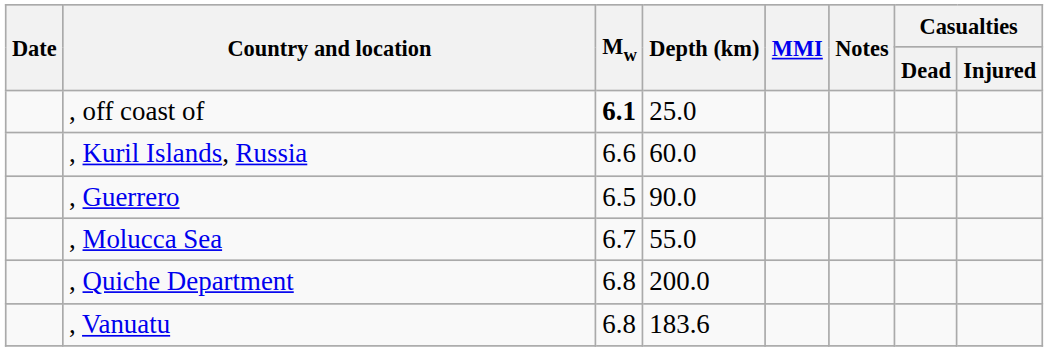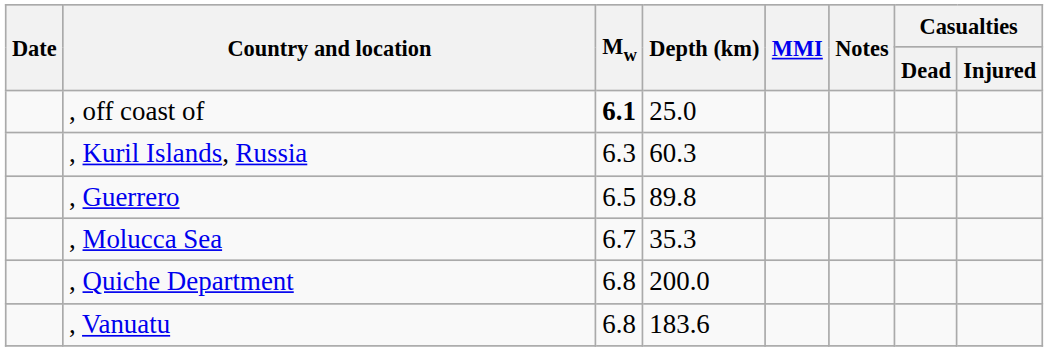 <table class="wikitable sortable sort-under" style="border:1px black; margin-left:1em;">
 <tr>
 <th rowspan="2"><small>Date</small></th>
 <th rowspan="2" style="width: 310px"><small>Country and location</small></th>
 <th rowspan="2"><small>M<sub>w</sub></small></th>
 <th rowspan="2"><small>Depth (km)</small></th>
 <th rowspan="2"><small><a href='#'>MMI</a></small></th>
 <th rowspan="2" class="unsortable"><small>Notes</small></th>
 <th colspan="2"><small>Casualties</small></th>
 </tr>
 <tr>
 <th><small>Dead</small></th>
 <th><small>Injured</small></th>
 </tr>
 <tr>
 <td></td>
 <td>, off coast of</td>
 <td><strong>6.1</strong></td>
 <td>25.0</td>
 <td></td>
 <td></td>
 <td></td>
 <td></td>
 </tr>
 <tr>
 <td></td>
 <td>, <a href='#'>Kuril Islands</a>, <a href='#'>Russia</a></td>
-<td>6.6</td>
-<td>60.0</td>
+<td>6.3</td>
+<td>60.3</td>
 <td></td>
 <td></td>
 <td></td>
 <td></td>
 </tr>
 <tr>
 <td></td>
 <td>, <a href='#'>Guerrero</a></td>
 <td>6.5</td>
-<td>90.0</td>
+<td>89.8</td>
 <td></td>
 <td></td>
 <td></td>
 <td></td>
 </tr>
 <tr>
 <td></td>
 <td>, <a href='#'>Molucca Sea</a></td>
 <td>6.7</td>
-<td>55.0</td>
+<td>35.3</td>
 <td></td>
 <td></td>
 <td></td>
 <td></td>
 </tr>
 <tr>
 <td></td>
 <td>, <a href='#'>Quiche Department</a></td>
 <td>6.8</td>
 <td>200.0</td>
 <td></td>
 <td></td>
 <td></td>
 <td></td>
 </tr>
 <tr>
 <td></td>
 <td>, <a href='#'>Vanuatu</a></td>
 <td>6.8</td>
 <td>183.6</td>
 <td></td>
 <td></td>
 <td></td>
 <td></td>
 </tr>
 </table>
